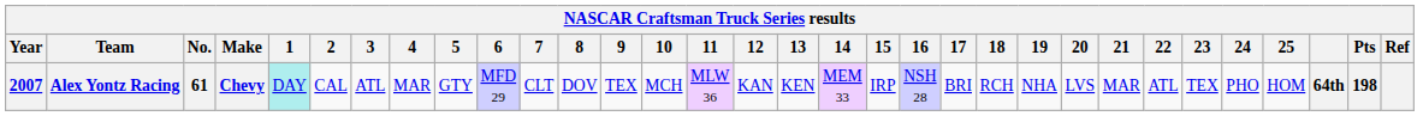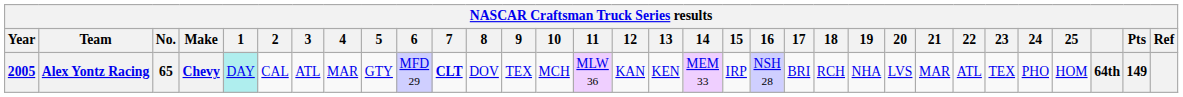 <table class="wikitable" style="text-align:center; font-size:75%">
 <tr>
 <th colspan=32><a href='#'>NASCAR Craftsman Truck Series</a> results</th>
 </tr>
 <tr>
 <th>Year</th>
 <th>Team</th>
 <th>No.</th>
 <th>Make</th>
 <th>1</th>
 <th>2</th>
 <th>3</th>
 <th>4</th>
 <th>5</th>
 <th>6</th>
 <th>7</th>
 <th>8</th>
 <th>9</th>
 <th>10</th>
 <th>11</th>
 <th>12</th>
 <th>13</th>
 <th>14</th>
 <th>15</th>
 <th>16</th>
 <th>17</th>
 <th>18</th>
 <th>19</th>
 <th>20</th>
 <th>21</th>
 <th>22</th>
 <th>23</th>
 <th>24</th>
 <th>25</th>
 <th></th>
 <th>Pts</th>
 <th>Ref</th>
 </tr>
 <tr>
-<th><a href='#'>2007</a></th>
+<th><a href='#'>2005</a></th>
 <th><a href='#'>Alex Yontz Racing</a></th>
-<th>61</th>
+<th>65</th>
 <th><a href='#'>Chevy</a></th>
 <td style="background: paleturquoise;"><a href='#'>DAY</a></td>
 <td><a href='#'>CAL</a></td>
 <td><a href='#'>ATL</a></td>
 <td><a href='#'>MAR</a></td>
 <td><a href='#'>GTY</a></td>
 <td style="background:#CFCFFF;"><a href='#'>MFD</a><br><small>29</small></td>
-<td><a href='#'>CLT</a></td>
+<td><strong><a href='#'>CLT</a></strong></td>
 <td><a href='#'>DOV</a></td>
 <td><a href='#'>TEX</a></td>
 <td><a href='#'>MCH</a></td>
 <td style="background:#EFCFFF;"><a href='#'>MLW</a><br><small>36</small></td>
 <td><a href='#'>KAN</a></td>
 <td><a href='#'>KEN</a></td>
 <td style="background:#EFCFFF;"><a href='#'>MEM</a><br><small>33</small></td>
 <td><a href='#'>IRP</a></td>
 <td style="background:#CFCFFF;"><a href='#'>NSH</a><br><small>28</small></td>
 <td><a href='#'>BRI</a></td>
 <td><a href='#'>RCH</a></td>
 <td><a href='#'>NHA</a></td>
 <td><a href='#'>LVS</a></td>
 <td><a href='#'>MAR</a></td>
 <td><a href='#'>ATL</a></td>
 <td><a href='#'>TEX</a></td>
 <td><a href='#'>PHO</a></td>
 <td><a href='#'>HOM</a></td>
 <th>64th</th>
-<th>198</th>
+<th>149</th>
 <th></th>
 </tr>
 </table>
